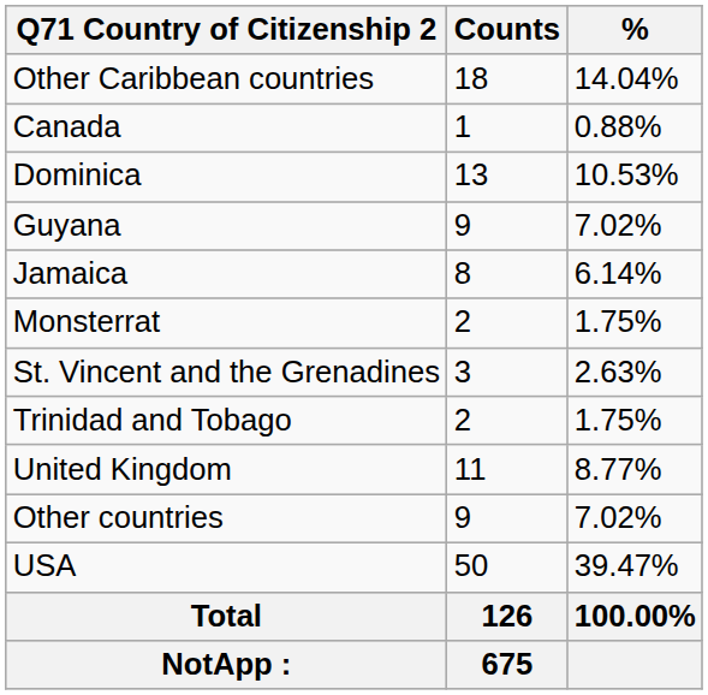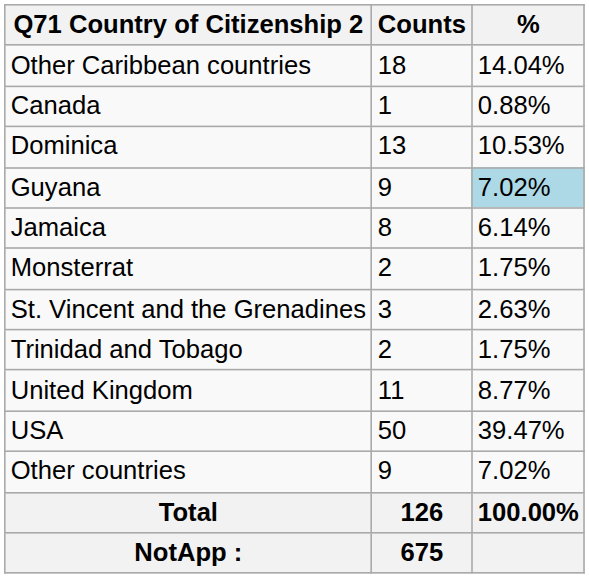 <table class="wikitable sortable">
 <tr>
 <th>Q71 Country of Citizenship 2</th>
 <th>Counts</th>
 <th>%</th>
 </tr>
 <tr>
 <td>Other Caribbean countries</td>
 <td>18</td>
 <td>14.04%</td>
 </tr>
 <tr>
 <td>Canada</td>
 <td>1</td>
 <td>0.88%</td>
 </tr>
 <tr>
 <td>Dominica</td>
 <td>13</td>
 <td>10.53%</td>
 </tr>
 <tr>
 <td>Guyana</td>
 <td>9</td>
-<td>7.02%</td>
+<td style="background: lightblue;">7.02%</td>
 </tr>
 <tr>
 <td>Jamaica</td>
 <td>8</td>
 <td>6.14%</td>
 </tr>
 <tr>
 <td>Monsterrat</td>
 <td>2</td>
 <td>1.75%</td>
 </tr>
 <tr>
 <td>St. Vincent and the Grenadines</td>
 <td>3</td>
 <td>2.63%</td>
 </tr>
 <tr>
 <td>Trinidad and Tobago</td>
 <td>2</td>
 <td>1.75%</td>
 </tr>
 <tr>
 <td>United Kingdom</td>
 <td>11</td>
 <td>8.77%</td>
 </tr>
 <tr>
+<td>USA</td>
+<td>50</td>
+<td>39.47%</td>
+</tr>
+<tr>
 <td>Other countries</td>
 <td>9</td>
 <td>7.02%</td>
-</tr>
-<tr>
-<td>USA</td>
-<td>50</td>
-<td>39.47%</td>
 </tr>
 <tr>
 <th>Total</th>
 <th>126</th>
 <th>100.00%</th>
 </tr>
 <tr>
 <th>NotApp :</th>
 <th>675</th>
 <th></th>
 </tr>
 </table>
